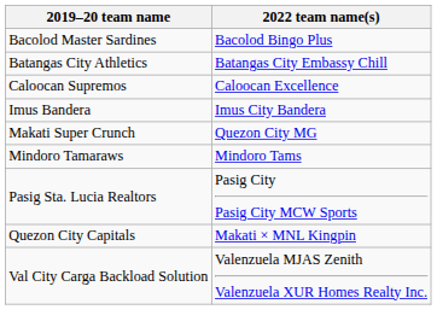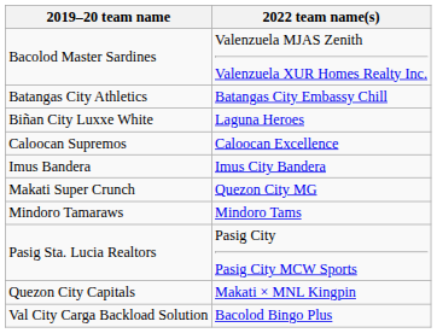 <table class="wikitable">
 <tr>
 <th>2019–20 team name</th>
 <th>2022 team name(s)</th>
 </tr>
 <tr>
 <td>Bacolod Master Sardines</td>
-<td><a href='#'>Bacolod Bingo Plus</a></td>
+<td>Valenzuela MJAS Zenith <hr> <a href='#'>Valenzuela XUR Homes Realty Inc.</a></td>
 </tr>
 <tr>
 <td>Batangas City Athletics</td>
 <td><a href='#'>Batangas City Embassy Chill</a></td>
+</tr>
+<tr>
+<td>Biñan City Luxxe White</td>
+<td><a href='#'>Laguna Heroes</a></td>
 </tr>
 <tr>
 <td>Caloocan Supremos</td>
 <td><a href='#'>Caloocan Excellence</a></td>
 </tr>
 <tr>
 <td>Imus Bandera</td>
 <td><a href='#'>Imus City Bandera</a></td>
 </tr>
 <tr>
 <td>Makati Super Crunch</td>
 <td><a href='#'>Quezon City MG</a></td>
 </tr>
 <tr>
 <td>Mindoro Tamaraws</td>
 <td><a href='#'>Mindoro Tams</a></td>
 </tr>
 <tr>
 <td>Pasig Sta. Lucia Realtors</td>
 <td>Pasig City <hr> <a href='#'>Pasig City MCW Sports</a></td>
 </tr>
 <tr>
 <td>Quezon City Capitals</td>
 <td><a href='#'>Makati × MNL Kingpin</a></td>
 </tr>
 <tr>
 <td>Val City Carga Backload Solution</td>
-<td>Valenzuela MJAS Zenith <hr> <a href='#'>Valenzuela XUR Homes Realty Inc.</a></td>
+<td><a href='#'>Bacolod Bingo Plus</a></td>
 </tr>
 </table>
